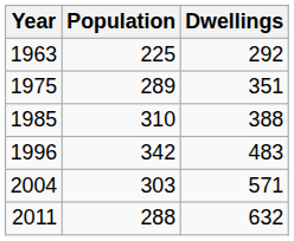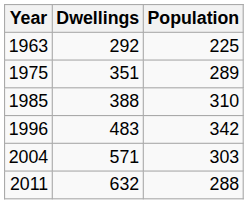 <table class="wikitable" style="line-height:1.1em;">
 <tr>
 <th>Year</th>
+<th>Dwellings</th>
 <th>Population</th>
-<th>Dwellings</th>
 </tr>
 <tr align="right">
 <td>1963</td>
+<td>292</td>
 <td>225</td>
-<td>292</td>
 </tr>
 <tr align="right">
 <td>1975</td>
+<td>351</td>
 <td>289</td>
-<td>351</td>
 </tr>
 <tr align="right">
 <td>1985</td>
+<td>388</td>
 <td>310</td>
-<td>388</td>
 </tr>
 <tr align="right">
 <td>1996</td>
+<td>483</td>
 <td>342</td>
-<td>483</td>
 </tr>
 <tr align="right">
 <td>2004</td>
+<td>571</td>
 <td>303</td>
-<td>571</td>
 </tr>
 <tr align="right">
 <td>2011</td>
+<td>632</td>
 <td>288</td>
-<td>632</td>
 </tr>
 </table>
